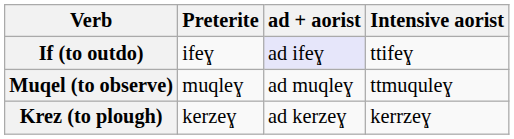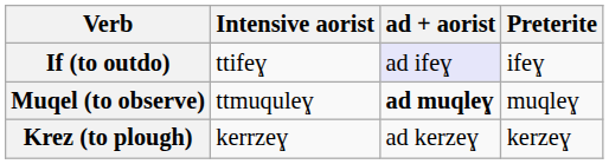 <table class="wikitable">
 <tr>
 <th>Verb</th>
+<th>Intensive aorist</th>
+<th>ad + aorist</th>
 <th>Preterite</th>
-<th>ad + aorist</th>
-<th>Intensive aorist</th>
 </tr>
 <tr>
 <th>If (to outdo)</th>
+<td>ttifeɣ</td>
+<td style="background: lavender;">ad ifeɣ</td>
 <td>ifeɣ</td>
-<td style="background: lavender;">ad ifeɣ</td>
-<td>ttifeɣ</td>
 </tr>
 <tr>
 <th>Muqel (to observe)</th>
+<td>ttmuquleɣ</td>
+<td><strong>ad muqleɣ</strong></td>
 <td>muqleɣ</td>
-<td>ad muqleɣ</td>
-<td>ttmuquleɣ</td>
 </tr>
 <tr>
 <th>Krez (to plough)</th>
+<td>kerrzeɣ</td>
+<td>ad kerzeɣ</td>
 <td>kerzeɣ</td>
-<td>ad kerzeɣ</td>
-<td>kerrzeɣ</td>
 </tr>
 </table>
